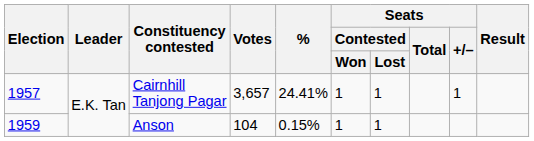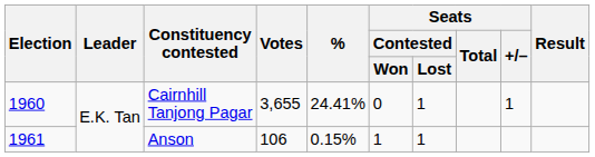 <table class="wikitable style="text-align: center;">
 <tr>
 <th rowspan=3>Election</th>
 <th rowspan=3>Leader</th>
 <th rowspan=3>Constituency<br>contested</th>
 <th rowspan=3>Votes</th>
 <th rowspan=3>%</th>
 <th colspan=4>Seats</th>
 <th rowspan=3>Result</th>
 </tr>
 <tr>
 <th colspan=2>Contested</th>
 <th rowspan=2>Total</th>
 <th rowspan=2>+/–</th>
 </tr>
 <tr>
 <th>Won</th>
 <th>Lost</th>
 </tr>
 <tr>
-<td><a href='#'>1957</a></td>
+<td><a href='#'>1960</a></td>
 <td rowspan=2>E.K. Tan</td>
 <td><a href='#'>Cairnhill</a><br><a href='#'>Tanjong Pagar</a></td>
-<td>3,657</td>
+<td>3,655</td>
 <td>24.41%</td>
-<td>1</td>
+<td>0</td>
 <td>1</td>
 <td></td>
 <td> 1</td>
 <td></td>
 </tr>
 <tr>
-<td><a href='#'>1959</a></td>
+<td><a href='#'>1961</a></td>
 <td><a href='#'>Anson</a></td>
-<td>104</td>
+<td>106</td>
 <td>0.15%</td>
 <td>1</td>
 <td>1</td>
 <td></td>
 <td></td>
 <td></td>
 </tr>
 </table>
